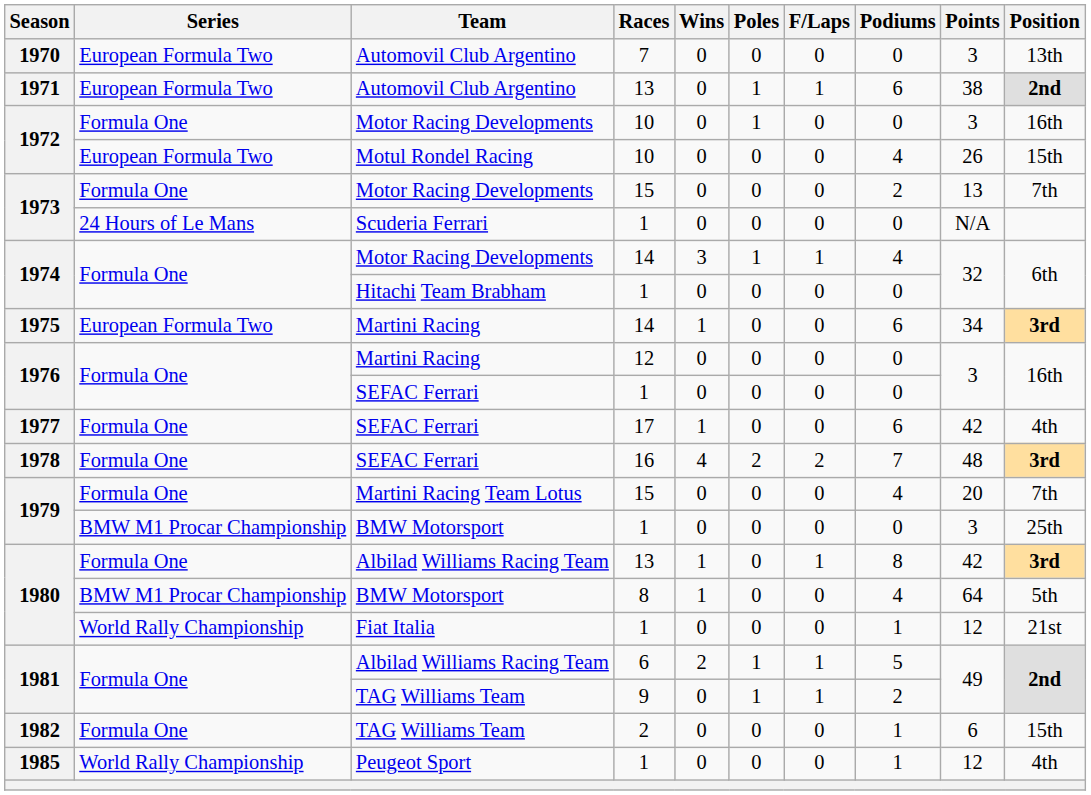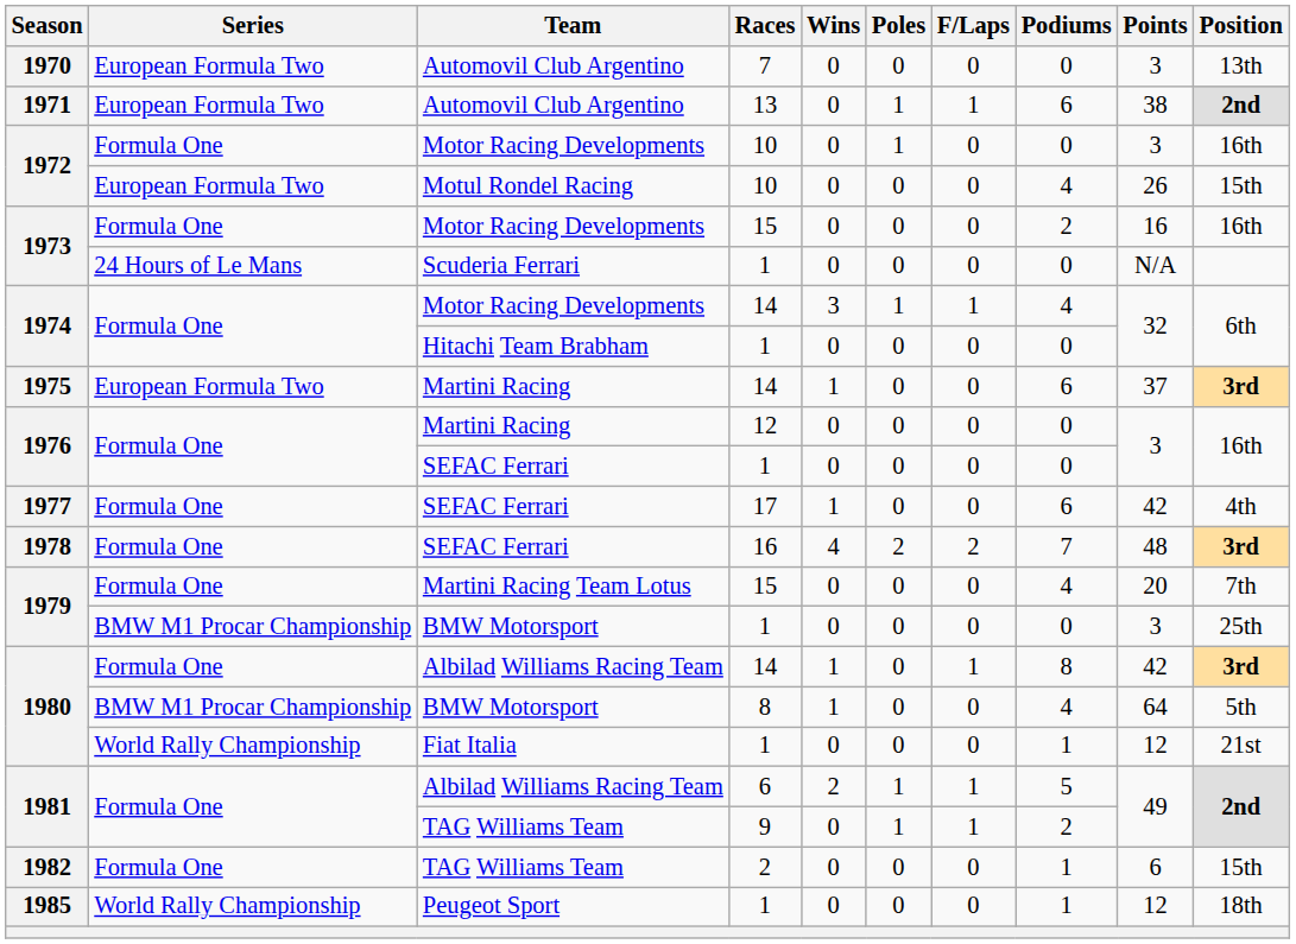 <table class="wikitable" style="font-size: 90%; text-align:center">
 <tr>
 <th>Season</th>
 <th>Series</th>
 <th>Team</th>
 <th>Races</th>
 <th>Wins</th>
 <th>Poles</th>
 <th>F/Laps</th>
 <th>Podiums</th>
 <th>Points</th>
 <th>Position</th>
 </tr>
 <tr>
 <th>1970</th>
 <td align=left><a href='#'>European Formula Two</a></td>
 <td align=left><a href='#'>Automovil Club Argentino</a></td>
 <td>7</td>
 <td>0</td>
 <td>0</td>
 <td>0</td>
 <td>0</td>
 <td>3</td>
 <td>13th</td>
 </tr>
 <tr>
 <th>1971</th>
 <td align=left><a href='#'>European Formula Two</a></td>
 <td align=left><a href='#'>Automovil Club Argentino</a></td>
 <td>13</td>
 <td>0</td>
 <td>1</td>
 <td>1</td>
 <td>6</td>
 <td>38</td>
 <td style="background:#DFDFDF"><strong>2nd</strong></td>
 </tr>
 <tr>
 <th rowspan=2>1972</th>
 <td align=left><a href='#'>Formula One</a></td>
 <td align=left><a href='#'>Motor Racing Developments</a></td>
 <td>10</td>
 <td>0</td>
 <td>1</td>
 <td>0</td>
 <td>0</td>
 <td>3</td>
 <td>16th</td>
 </tr>
 <tr>
 <td align=left><a href='#'>European Formula Two</a></td>
 <td align=left><a href='#'>Motul Rondel Racing</a></td>
 <td>10</td>
 <td>0</td>
 <td>0</td>
 <td>0</td>
 <td>4</td>
 <td>26</td>
 <td>15th</td>
 </tr>
 <tr>
 <th rowspan=2>1973</th>
 <td align=left><a href='#'>Formula One</a></td>
 <td align=left><a href='#'>Motor Racing Developments</a></td>
 <td>15</td>
 <td>0</td>
 <td>0</td>
 <td>0</td>
 <td>2</td>
-<td>13</td>
-<td>7th</td>
+<td>16</td>
+<td>16th</td>
 </tr>
 <tr>
 <td align=left><a href='#'>24 Hours of Le Mans</a></td>
 <td align=left><a href='#'>Scuderia Ferrari</a></td>
 <td>1</td>
 <td>0</td>
 <td>0</td>
 <td>0</td>
 <td>0</td>
 <td>N/A</td>
 <td></td>
 </tr>
 <tr>
 <th rowspan="2">1974</th>
 <td rowspan="2" align="left"><a href='#'>Formula One</a></td>
 <td align=left><a href='#'>Motor Racing Developments</a></td>
 <td>14</td>
 <td>3</td>
 <td>1</td>
 <td>1</td>
 <td>4</td>
 <td rowspan="2">32</td>
 <td rowspan="2">6th</td>
 </tr>
 <tr>
 <td align="left"><a href='#'>Hitachi</a> <a href='#'>Team Brabham</a></td>
 <td>1</td>
 <td>0</td>
 <td>0</td>
 <td>0</td>
 <td>0</td>
 </tr>
 <tr>
 <th>1975</th>
 <td align=left><a href='#'>European Formula Two</a></td>
 <td align=left><a href='#'>Martini Racing</a></td>
 <td>14</td>
 <td>1</td>
 <td>0</td>
 <td>0</td>
 <td>6</td>
-<td>34</td>
+<td>37</td>
 <td style="background:#FFDF9F"><strong>3rd</strong></td>
 </tr>
 <tr>
 <th rowspan=2>1976</th>
 <td rowspan="2" style="text-align:left"><a href='#'>Formula One</a></td>
 <td align=left><a href='#'>Martini Racing</a></td>
 <td>12</td>
 <td>0</td>
 <td>0</td>
 <td>0</td>
 <td>0</td>
 <td rowspan=2>3</td>
 <td rowspan=2>16th</td>
 </tr>
 <tr>
 <td align=left><a href='#'>SEFAC Ferrari</a></td>
 <td>1</td>
 <td>0</td>
 <td>0</td>
 <td>0</td>
 <td>0</td>
 </tr>
 <tr>
 <th>1977</th>
 <td align=left><a href='#'>Formula One</a></td>
 <td align=left><a href='#'>SEFAC Ferrari</a></td>
 <td>17</td>
 <td>1</td>
 <td>0</td>
 <td>0</td>
 <td>6</td>
 <td>42</td>
 <td>4th</td>
 </tr>
 <tr>
 <th>1978</th>
 <td align=left><a href='#'>Formula One</a></td>
 <td align=left><a href='#'>SEFAC Ferrari</a></td>
 <td>16</td>
 <td>4</td>
 <td>2</td>
 <td>2</td>
 <td>7</td>
 <td>48</td>
 <td style="background:#FFDF9F"><strong>3rd</strong></td>
 </tr>
 <tr>
 <th rowspan=2>1979</th>
 <td align=left><a href='#'>Formula One</a></td>
 <td align=left><a href='#'>Martini Racing</a> <a href='#'>Team Lotus</a></td>
 <td>15</td>
 <td>0</td>
 <td>0</td>
 <td>0</td>
 <td>4</td>
 <td>20</td>
 <td>7th</td>
 </tr>
 <tr>
 <td align=left nowrap><a href='#'>BMW M1 Procar Championship</a></td>
 <td align=left><a href='#'>BMW Motorsport</a></td>
 <td>1</td>
 <td>0</td>
 <td>0</td>
 <td>0</td>
 <td>0</td>
 <td>3</td>
 <td>25th</td>
 </tr>
 <tr>
 <th rowspan=3>1980</th>
 <td align=left><a href='#'>Formula One</a></td>
 <td align=left nowrap><a href='#'>Albilad</a> <a href='#'>Williams Racing Team</a></td>
-<td>13</td>
+<td>14</td>
 <td>1</td>
 <td>0</td>
 <td>1</td>
 <td>8</td>
 <td>42</td>
 <td style="background:#FFDF9F"><strong>3rd</strong></td>
 </tr>
 <tr>
 <td align=left><a href='#'>BMW M1 Procar Championship</a></td>
 <td align=left><a href='#'>BMW Motorsport</a></td>
 <td>8</td>
 <td>1</td>
 <td>0</td>
 <td>0</td>
 <td>4</td>
 <td>64</td>
 <td>5th</td>
 </tr>
 <tr>
 <td align=left><a href='#'>World Rally Championship</a></td>
 <td align=left><a href='#'>Fiat Italia</a></td>
 <td>1</td>
 <td>0</td>
 <td>0</td>
 <td>0</td>
 <td>1</td>
 <td>12</td>
 <td>21st</td>
 </tr>
 <tr>
 <th rowspan=2>1981</th>
 <td rowspan="2" style="text-align:left"><a href='#'>Formula One</a></td>
 <td align=left><a href='#'>Albilad</a> <a href='#'>Williams Racing Team</a></td>
 <td>6</td>
 <td>2</td>
 <td>1</td>
 <td>1</td>
 <td>5</td>
 <td rowspan=2>49</td>
 <td rowspan="2" style="background:#DFDFDF"><strong>2nd</strong></td>
 </tr>
 <tr>
 <td align=left><a href='#'>TAG</a> <a href='#'>Williams Team</a></td>
 <td>9</td>
 <td>0</td>
 <td>1</td>
 <td>1</td>
 <td>2</td>
 </tr>
 <tr>
 <th>1982</th>
 <td align=left><a href='#'>Formula One</a></td>
 <td align=left><a href='#'>TAG</a> <a href='#'>Williams Team</a></td>
 <td>2</td>
 <td>0</td>
 <td>0</td>
 <td>0</td>
 <td>1</td>
 <td>6</td>
 <td>15th</td>
 </tr>
 <tr>
 <th>1985</th>
 <td align=left><a href='#'>World Rally Championship</a></td>
 <td align=left><a href='#'>Peugeot Sport</a></td>
 <td>1</td>
 <td>0</td>
 <td>0</td>
 <td>0</td>
 <td>1</td>
 <td>12</td>
-<td>4th</td>
+<td>18th</td>
 </tr>
 <tr>
 <th colspan=10></th>
 </tr>
 </table>
